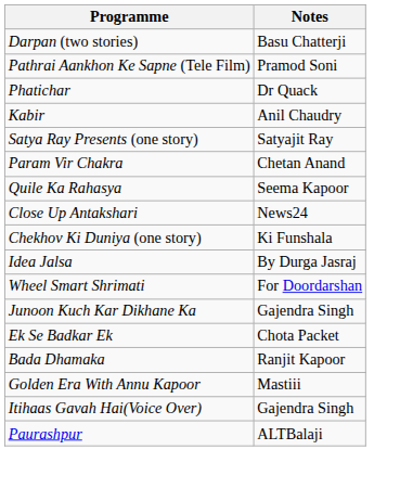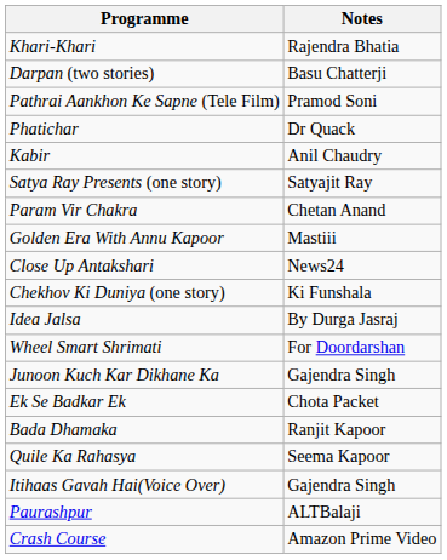 <table class="wikitable">
 <tr>
 <th>Programme</th>
 <th>Notes</th>
+</tr>
+<tr>
+<td><em>Khari-Khari</em></td>
+<td>Rajendra Bhatia</td>
 </tr>
 <tr>
 <td><em>Darpan</em> (two stories)</td>
 <td>Basu Chatterji</td>
 </tr>
 <tr>
 <td><em> Pathrai Aankhon Ke Sapne </em> (Tele Film)</td>
 <td>Pramod Soni</td>
 </tr>
 <tr>
 <td><em>Phatichar</em></td>
 <td>Dr Quack</td>
 </tr>
 <tr>
 <td><em>Kabir</em></td>
 <td>Anil Chaudry</td>
 </tr>
 <tr>
 <td><em>Satya Ray Presents</em> (one story)</td>
 <td>Satyajit Ray</td>
 </tr>
 <tr>
 <td><em>Param Vir Chakra</em></td>
 <td>Chetan Anand</td>
 </tr>
 <tr>
-<td><em>Quile Ka Rahasya</em></td>
-<td>Seema Kapoor</td>
+<td><em>Golden Era With Annu Kapoor</em></td>
+<td>Mastiii</td>
 </tr>
 <tr>
 <td><em>Close Up Antakshari</em></td>
 <td>News24</td>
 </tr>
 <tr>
 <td><em>Chekhov Ki Duniya</em> (one story)</td>
 <td>Ki Funshala</td>
 </tr>
 <tr>
 <td><em>Idea Jalsa</em></td>
 <td>By Durga Jasraj</td>
 </tr>
 <tr>
 <td><em>Wheel Smart Shrimati</em></td>
 <td>For <a href='#'>Doordarshan</a></td>
 </tr>
 <tr>
 <td><em>Junoon Kuch Kar Dikhane Ka</em></td>
 <td>Gajendra Singh</td>
 </tr>
 <tr>
 <td><em>Ek Se Badkar Ek</em></td>
 <td>Chota Packet</td>
 </tr>
 <tr>
 <td><em>Bada Dhamaka</em></td>
 <td>Ranjit Kapoor</td>
 </tr>
 <tr>
-<td><em>Golden Era With Annu Kapoor</em></td>
-<td>Mastiii</td>
+<td><em>Quile Ka Rahasya</em></td>
+<td>Seema Kapoor</td>
 </tr>
 <tr>
 <td><em>Itihaas Gavah Hai(Voice Over)</em></td>
 <td>Gajendra Singh</td>
 </tr>
 <tr>
 <td><em><a href='#'>Paurashpur</a></em></td>
 <td>ALTBalaji</td>
 </tr>
+<tr>
+<td><em><a href='#'>Crash Course</a></em></td>
+<td>Amazon Prime Video</td>
+</tr>
 </table>
